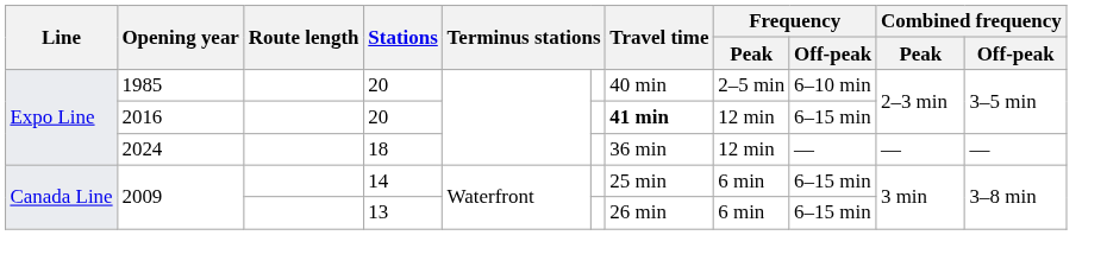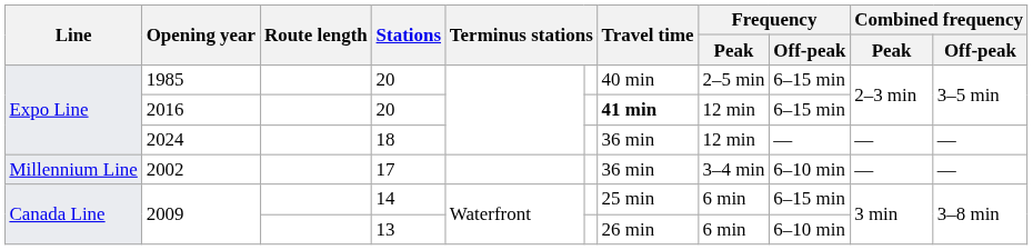 <table class="wikitable" style="background-color: inherit;">
 <tr>
 <th rowspan="2">Line</th>
 <th rowspan="2">Opening year</th>
 <th rowspan="2">Route length</th>
 <th rowspan="2"><a href='#'>Stations</a></th>
 <th colspan="2" rowspan="2">Terminus stations</th>
 <th rowspan="2">Travel time</th>
 <th colspan="2">Frequency</th>
 <th colspan="2">Combined frequency</th>
 </tr>
 <tr>
 <th>Peak</th>
 <th>Off-peak</th>
 <th>Peak</th>
 <th>Off-peak</th>
 </tr>
 <tr>
 <td style="text-align:left; background:#eaecf0;" rowspan="3"> <a href='#'>Expo Line</a></td>
 <td>1985</td>
 <td></td>
 <td>20</td>
 <td rowspan="3"></td>
 <td></td>
 <td>40 min</td>
 <td>2–5 min</td>
-<td>6–10 min</td>
+<td>6–15 min</td>
 <td rowspan="2">2–3 min</td>
 <td rowspan="2">3–5 min</td>
 </tr>
 <tr>
 <td>2016</td>
 <td></td>
 <td>20</td>
 <td></td>
 <td><strong>41 min</strong></td>
 <td>12 min</td>
 <td>6–15 min</td>
 </tr>
 <tr>
 <td>2024</td>
 <td></td>
 <td>18</td>
 <td></td>
 <td>36 min</td>
 <td>12 min</td>
 <td>—</td>
 <td>—</td>
 <td>—</td>
 </tr>
 <tr>
+<td style="text-align:left; background:#eaecf0;"> <a href='#'>Millennium Line</a></td>
+<td>2002</td>
+<td></td>
+<td>17</td>
+<td></td>
+<td></td>
+<td>36 min</td>
+<td>3–4 min</td>
+<td>6–10 min</td>
+<td>—</td>
+<td>—</td>
+</tr>
+<tr>
 <td style="text-align:left; background:#eaecf0;"  rowspan="2"> <a href='#'>Canada Line</a></td>
 <td rowspan="2">2009</td>
 <td></td>
 <td>14</td>
 <td rowspan="2">Waterfront</td>
 <td></td>
 <td>25 min</td>
 <td>6 min</td>
 <td>6–15 min</td>
 <td rowspan="2">3 min</td>
 <td rowspan="2">3–8 min</td>
 </tr>
 <tr>
 <td></td>
 <td>13</td>
 <td></td>
 <td>26 min</td>
 <td>6 min</td>
-<td>6–15 min</td>
+<td>6–10 min</td>
 </tr>
 </table>
